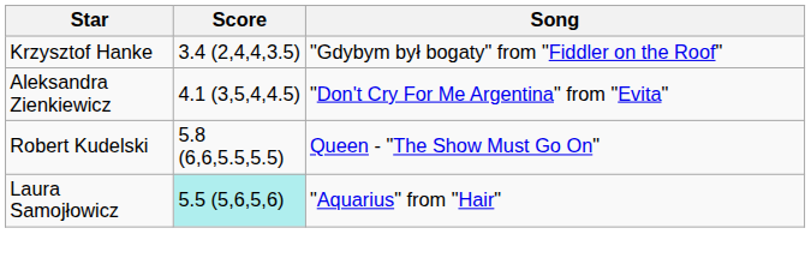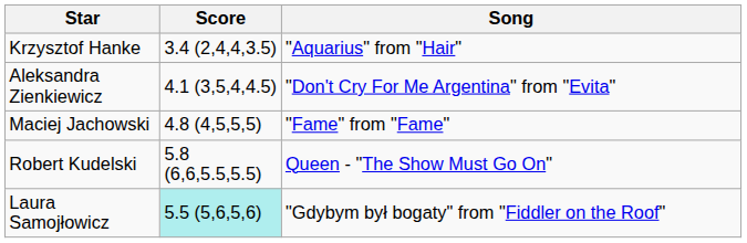 <table class="wikitable">
 <tr>
 <th style="width:130px;">Star</th>
 <th style="width:100px;">Score</th>
 <th style="width:400px;">Song</th>
 </tr>
 <tr>
 <td>Krzysztof Hanke</td>
 <td>3.4 (2,4,4,3.5)</td>
-<td>"Gdybym był bogaty" from "<a href='#'>Fiddler on the Roof</a>"</td>
+<td>"<a href='#'>Aquarius</a>" from "<a href='#'>Hair</a>"</td>
 </tr>
 <tr>
 <td>Aleksandra Zienkiewicz</td>
 <td>4.1 (3,5,4,4.5)</td>
 <td>"<a href='#'>Don't Cry For Me Argentina</a>" from "<a href='#'>Evita</a>"</td>
+</tr>
+<tr>
+<td>Maciej Jachowski</td>
+<td>4.8 (4,5,5,5)</td>
+<td>"<a href='#'>Fame</a>" from "<a href='#'>Fame</a>"</td>
 </tr>
 <tr>
 <td>Robert Kudelski</td>
 <td>5.8 (6,6,5.5,5.5)</td>
 <td><a href='#'>Queen</a> - "<a href='#'>The Show Must Go On</a>"</td>
 </tr>
 <tr>
 <td>Laura Samojłowicz</td>
 <td style="background: paleturquoise;">5.5 (5,6,5,6)</td>
-<td>"<a href='#'>Aquarius</a>" from "<a href='#'>Hair</a>"</td>
+<td>"Gdybym był bogaty" from "<a href='#'>Fiddler on the Roof</a>"</td>
 </tr>
 </table>
